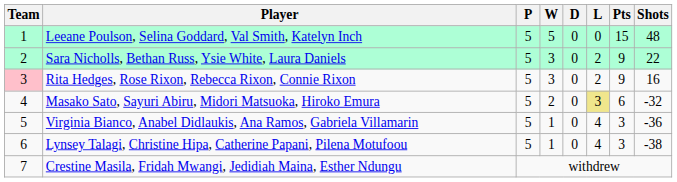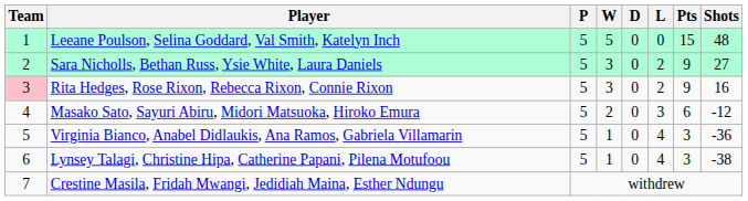 <table class="wikitable" style="font-size: 100%">
 <tr>
 <th width=20>Team</th>
 <th width=550>Player</th>
 <th width=20>P</th>
 <th width=20>W</th>
 <th width=20>D</th>
 <th width=20>L</th>
 <th width=20>Pts</th>
 <th width=20>Shots</th>
 </tr>
 <tr align=center align=center style="background: #ADFFD6;">
 <td>1</td>
 <td align="left"> <a href='#'>Leeane Poulson</a>, <a href='#'>Selina Goddard</a>, <a href='#'>Val Smith</a>, <a href='#'>Katelyn Inch</a></td>
 <td>5</td>
 <td>5</td>
 <td>0</td>
 <td>0</td>
 <td>15</td>
 <td>48</td>
 </tr>
 <tr align=center align=center style="background: #ADFFD6;">
 <td>2</td>
 <td align="left"> <a href='#'>Sara Nicholls</a>, <a href='#'>Bethan Russ</a>, <a href='#'>Ysie White</a>, <a href='#'>Laura Daniels</a></td>
 <td>5</td>
 <td>3</td>
 <td>0</td>
 <td>2</td>
 <td>9</td>
-<td>22</td>
+<td>27</td>
 </tr>
 <tr align=center>
 <td style="background: pink;">3</td>
 <td align="left"> <a href='#'>Rita Hedges</a>, <a href='#'>Rose Rixon</a>, <a href='#'>Rebecca Rixon</a>, <a href='#'>Connie Rixon</a></td>
 <td>5</td>
 <td>3</td>
 <td>0</td>
 <td>2</td>
 <td>9</td>
 <td>16</td>
 </tr>
 <tr align=center>
 <td>4</td>
 <td align="left"> <a href='#'>Masako Sato</a>, <a href='#'>Sayuri Abiru</a>, <a href='#'>Midori Matsuoka</a>, <a href='#'>Hiroko Emura</a></td>
 <td>5</td>
 <td>2</td>
 <td>0</td>
-<td style="background: khaki;">3</td>
+<td>3</td>
 <td>6</td>
-<td>-32</td>
+<td>-12</td>
 </tr>
 <tr align=center>
 <td>5</td>
 <td align="left"> <a href='#'>Virginia Bianco</a>, <a href='#'>Anabel Didlaukis</a>, <a href='#'>Ana Ramos</a>, <a href='#'>Gabriela Villamarin</a></td>
 <td>5</td>
 <td>1</td>
 <td>0</td>
 <td>4</td>
 <td>3</td>
 <td>-36</td>
 </tr>
 <tr align=center>
 <td>6</td>
 <td align="left"> <a href='#'>Lynsey Talagi</a>, <a href='#'>Christine Hipa</a>, <a href='#'>Catherine Papani</a>, <a href='#'>Pilena Motufoou</a></td>
 <td>5</td>
 <td>1</td>
 <td>0</td>
 <td>4</td>
 <td>3</td>
 <td>-38</td>
 </tr>
 <tr align=center>
 <td>7</td>
 <td align="left"> <a href='#'>Crestine Masila</a>, <a href='#'>Fridah Mwangi</a>, <a href='#'>Jedidiah Maina</a>, <a href='#'>Esther Ndungu</a></td>
 <td colspan=6>withdrew</td>
 </tr>
 </table>
